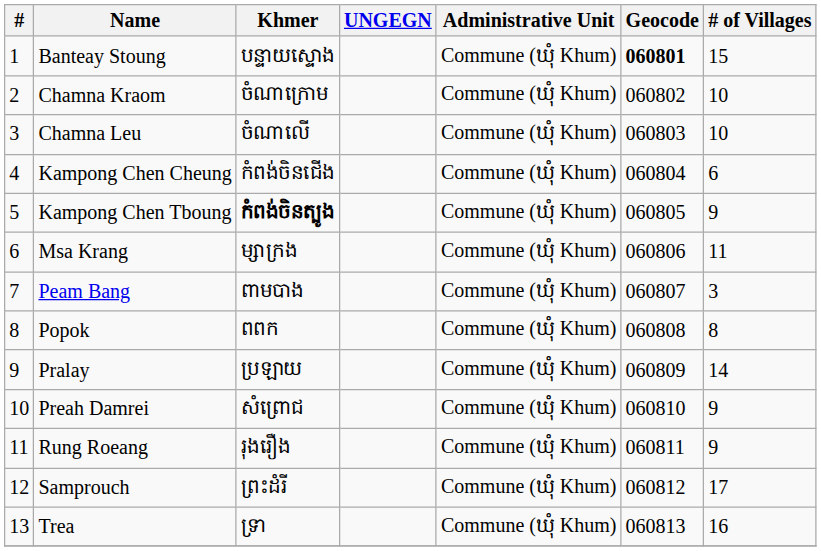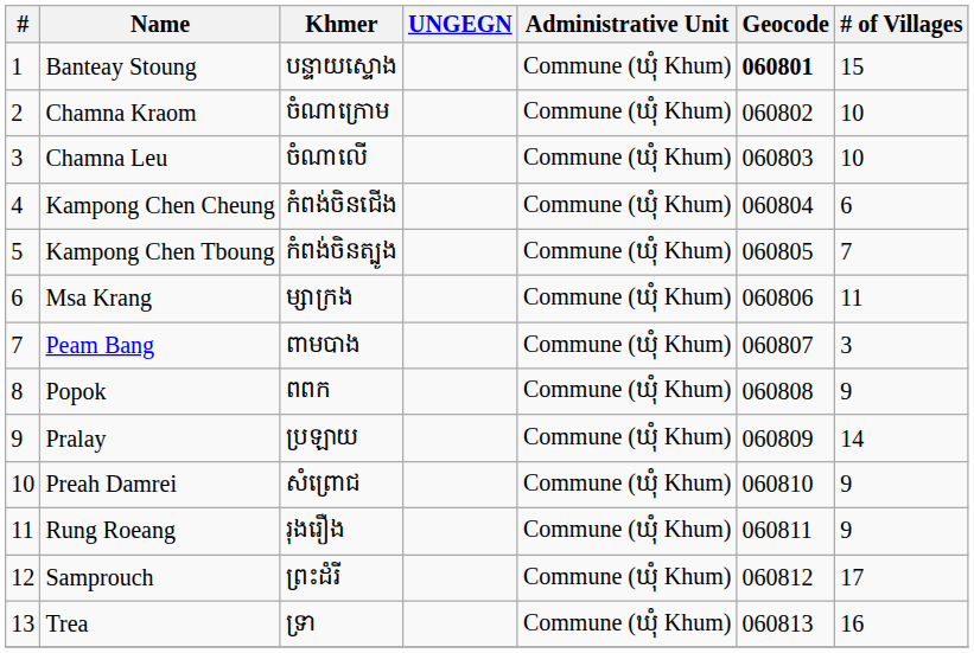 <table class="wikitable sortable">
 <tr>
 <th>#</th>
 <th>Name</th>
 <th>Khmer</th>
 <th><a href='#'>UNGEGN</a></th>
 <th>Administrative Unit</th>
 <th>Geocode</th>
 <th># of Villages</th>
 </tr>
 <tr>
 <td>1</td>
 <td>Banteay Stoung</td>
 <td>បន្ទាយស្ទោង</td>
 <td></td>
 <td>Commune (ឃុំ Khum)</td>
 <td><strong>060801</strong></td>
 <td>15</td>
 </tr>
 <tr>
 <td>2</td>
 <td>Chamna Kraom</td>
 <td>ចំណាក្រោម</td>
 <td></td>
 <td>Commune (ឃុំ Khum)</td>
 <td>060802</td>
 <td>10</td>
 </tr>
 <tr>
 <td>3</td>
 <td>Chamna Leu</td>
 <td>ចំណាលើ</td>
 <td></td>
 <td>Commune (ឃុំ Khum)</td>
 <td>060803</td>
 <td>10</td>
 </tr>
 <tr>
 <td>4</td>
 <td>Kampong Chen Cheung</td>
 <td>កំពង់ចិនជើង</td>
 <td></td>
 <td>Commune (ឃុំ Khum)</td>
 <td>060804</td>
 <td>6</td>
 </tr>
 <tr>
 <td>5</td>
 <td>Kampong Chen Tboung</td>
-<td><strong>កំពង់ចិនត្បូង</strong></td>
+<td>កំពង់ចិនត្បូង</td>
 <td></td>
 <td>Commune (ឃុំ Khum)</td>
 <td>060805</td>
-<td>9</td>
+<td>7</td>
 </tr>
 <tr>
 <td>6</td>
 <td>Msa Krang</td>
 <td>ម្សាក្រង</td>
 <td></td>
 <td>Commune (ឃុំ Khum)</td>
 <td>060806</td>
 <td>11</td>
 </tr>
 <tr>
 <td>7</td>
 <td><a href='#'>Peam Bang</a></td>
 <td>ពាមបាង</td>
 <td></td>
 <td>Commune (ឃុំ Khum)</td>
 <td>060807</td>
 <td>3</td>
 </tr>
 <tr>
 <td>8</td>
 <td>Popok</td>
 <td>ពពក</td>
 <td></td>
 <td>Commune (ឃុំ Khum)</td>
 <td>060808</td>
-<td>8</td>
+<td>9</td>
 </tr>
 <tr>
 <td>9</td>
 <td>Pralay</td>
 <td>ប្រឡាយ</td>
 <td></td>
 <td>Commune (ឃុំ Khum)</td>
 <td>060809</td>
 <td>14</td>
 </tr>
 <tr>
 <td>10</td>
 <td>Preah Damrei</td>
 <td>សំព្រោជ</td>
 <td></td>
 <td>Commune (ឃុំ Khum)</td>
 <td>060810</td>
 <td>9</td>
 </tr>
 <tr>
 <td>11</td>
 <td>Rung Roeang</td>
 <td>រុងរឿង</td>
 <td></td>
 <td>Commune (ឃុំ Khum)</td>
 <td>060811</td>
 <td>9</td>
 </tr>
 <tr>
 <td>12</td>
 <td>Samprouch</td>
 <td>ព្រះដំរី</td>
 <td></td>
 <td>Commune (ឃុំ Khum)</td>
 <td>060812</td>
 <td>17</td>
 </tr>
 <tr>
 <td>13</td>
 <td>Trea</td>
 <td>ទ្រា</td>
 <td></td>
 <td>Commune (ឃុំ Khum)</td>
 <td>060813</td>
 <td>16</td>
 </tr>
 <tr>
 </tr>
 </table>
